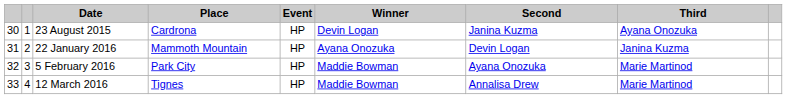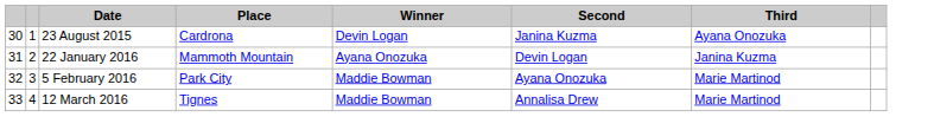 <table class="wikitable plainrowheaders" style="background:#fff; font-size:86%; line-height:16px; border:grey solid 1px; border-collapse:collapse;">
 <tr style="background:#ccc; text-align:center;">
 <th scope="col" style="background:#ccc; width=20 px;"></th>
 <th scope="col" style="background:#ccc; width=30 px;"></th>
 <th scope="col" style="background:#ccc; width:140px;">Date</th>
 <th scope="col" style="background:#ccc; width:160px;">Place</th>
-<th scope="col" style="background:#ccc; width:15px;">Event</th>
 <th scope="col" style="background:#ccc; width:185px;">Winner</th>
 <th scope="col" style="background:#ccc; width:185px;">Second</th>
 <th scope="col" style="background:#ccc; width:185px;">Third</th>
 <th scope="col" style="background:#ccc; width:10px;"></th>
 </tr>
 <tr>
 <td align=center>30</td>
 <td align=center>1</td>
 <td>23 August 2015</td>
 <td> <a href='#'>Cardrona</a></td>
-<td align=center>HP</td>
 <td> <a href='#'>Devin Logan</a></td>
 <td> <a href='#'>Janina Kuzma</a></td>
 <td> <a href='#'>Ayana Onozuka</a></td>
 <td></td>
 </tr>
 <tr>
 <td align=center>31</td>
 <td align=center>2</td>
 <td>22 January 2016</td>
 <td> <a href='#'>Mammoth Mountain</a></td>
-<td align=center>HP</td>
 <td> <a href='#'>Ayana Onozuka</a></td>
 <td> <a href='#'>Devin Logan</a></td>
 <td> <a href='#'>Janina Kuzma</a></td>
 <td></td>
 </tr>
 <tr>
 <td align=center>32</td>
 <td align=center>3</td>
 <td>5 February 2016</td>
 <td> <a href='#'>Park City</a></td>
-<td align=center>HP</td>
 <td> <a href='#'>Maddie Bowman</a></td>
 <td> <a href='#'>Ayana Onozuka</a></td>
 <td> <a href='#'>Marie Martinod</a></td>
 <td></td>
 </tr>
 <tr>
 <td align=center>33</td>
 <td align=center>4</td>
 <td>12 March 2016</td>
 <td> <a href='#'>Tignes</a></td>
-<td align=center>HP</td>
 <td> <a href='#'>Maddie Bowman</a></td>
 <td> <a href='#'>Annalisa Drew</a></td>
 <td> <a href='#'>Marie Martinod</a></td>
 <td></td>
 </tr>
 </table>
